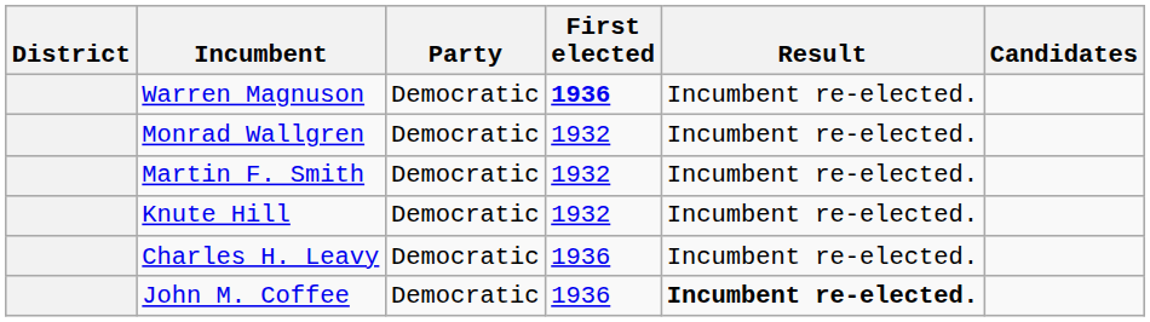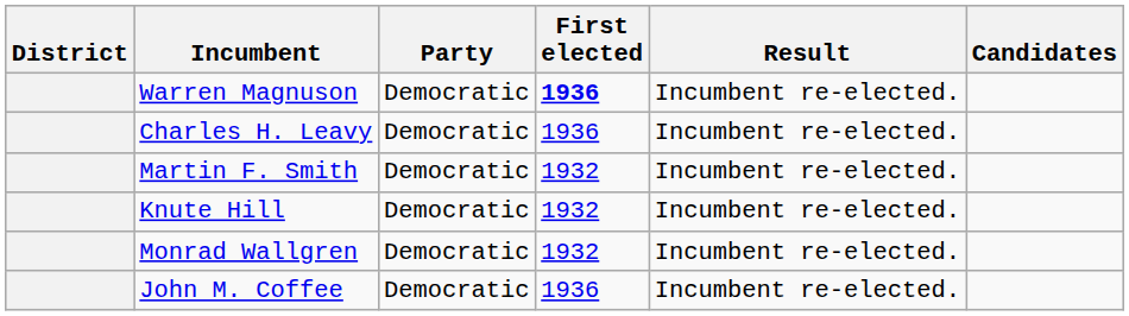 <table class=wikitable>
 <tr valign=bottom>
 <th>District</th>
 <th>Incumbent</th>
 <th>Party</th>
 <th>First<br>elected</th>
 <th>Result</th>
 <th>Candidates</th>
 </tr>
 <tr>
 <th></th>
 <td><a href='#'>Warren Magnuson</a></td>
 <td>Democratic</td>
 <td><strong><a href='#'>1936</a></strong></td>
 <td>Incumbent re-elected.</td>
 <td nowrap></td>
 </tr>
 <tr>
 <th></th>
-<td><a href='#'>Monrad Wallgren</a></td>
+<td><a href='#'>Charles H. Leavy</a></td>
 <td>Democratic</td>
-<td><a href='#'>1932</a></td>
+<td><a href='#'>1936</a></td>
 <td>Incumbent re-elected.</td>
 <td nowrap></td>
 </tr>
 <tr>
 <th></th>
 <td><a href='#'>Martin F. Smith</a></td>
 <td>Democratic</td>
 <td><a href='#'>1932</a></td>
 <td>Incumbent re-elected.</td>
 <td nowrap></td>
 </tr>
 <tr>
 <th></th>
 <td><a href='#'>Knute Hill</a></td>
 <td>Democratic</td>
 <td><a href='#'>1932</a></td>
 <td>Incumbent re-elected.</td>
 <td nowrap></td>
 </tr>
 <tr>
 <th></th>
-<td><a href='#'>Charles H. Leavy</a></td>
+<td><a href='#'>Monrad Wallgren</a></td>
 <td>Democratic</td>
-<td><a href='#'>1936</a></td>
+<td><a href='#'>1932</a></td>
 <td>Incumbent re-elected.</td>
 <td nowrap></td>
 </tr>
 <tr>
 <th></th>
 <td><a href='#'>John M. Coffee</a></td>
 <td>Democratic</td>
 <td><a href='#'>1936</a></td>
-<td><strong>Incumbent re-elected.</strong></td>
+<td>Incumbent re-elected.</td>
 <td nowrap></td>
 </tr>
 </table>
